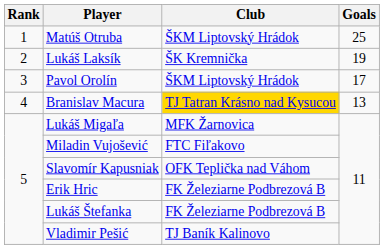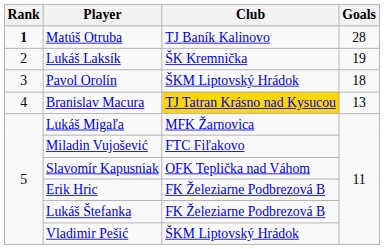 <table class="wikitable" style="text-align:center">
 <tr>
 <th>Rank</th>
 <th>Player</th>
 <th>Club</th>
 <th>Goals</th>
 </tr>
 <tr>
-<td rowspan=1>1</td>
+<td rowspan=1><strong>1</strong></td>
 <td align="left"> <a href='#'>Matúš Otruba</a></td>
-<td align="left"><a href='#'>ŠKM Liptovský Hrádok</a></td>
-<td rowspan=1>25</td>
+<td align="left"><a href='#'>TJ Baník Kalinovo</a></td>
+<td rowspan=1>28</td>
 </tr>
 <tr>
 <td rowspan=1>2</td>
 <td align="left"> <a href='#'>Lukáš Laksík</a></td>
 <td align="left"><a href='#'>ŠK Kremnička</a></td>
 <td rowspan=1>19</td>
 </tr>
 <tr>
 <td rowspan=1>3</td>
 <td align="left"> <a href='#'>Pavol Orolín</a></td>
 <td align="left"><a href='#'>ŠKM Liptovský Hrádok</a></td>
-<td rowspan=1>17</td>
+<td rowspan=1>18</td>
 </tr>
 <tr>
 <td rowspan=1>4</td>
 <td align="left"> <a href='#'>Branislav Macura</a></td>
 <td align="left" style="background: gold;"><a href='#'>TJ Tatran Krásno nad Kysucou</a></td>
 <td rowspan=1>13</td>
 </tr>
 <tr>
 <td rowspan=6>5</td>
 <td align="left"> <a href='#'>Lukáš Migaľa</a></td>
 <td align="left"><a href='#'>MFK Žarnovica</a></td>
 <td rowspan=6>11</td>
 </tr>
 <tr>
 <td align="left"> <a href='#'>Miladin Vujošević</a></td>
 <td align="left"><a href='#'>FTC Fiľakovo</a></td>
 </tr>
 <tr>
 <td align="left"> <a href='#'>Slavomír Kapusniak</a></td>
 <td align="left"><a href='#'>OFK Teplička nad Váhom</a></td>
 </tr>
 <tr>
 <td align="left"> <a href='#'>Erik Hric</a></td>
 <td align="left"><a href='#'>FK Železiarne Podbrezová B</a></td>
 </tr>
 <tr>
 <td align="left"> <a href='#'>Lukáš Štefanka</a></td>
 <td align="left"><a href='#'>FK Železiarne Podbrezová B</a></td>
 </tr>
 <tr>
 <td align="left"> <a href='#'>Vladimir Pešić</a></td>
-<td align="left"><a href='#'>TJ Baník Kalinovo</a></td>
+<td align="left"><a href='#'>ŠKM Liptovský Hrádok</a></td>
 </tr>
 </table>
